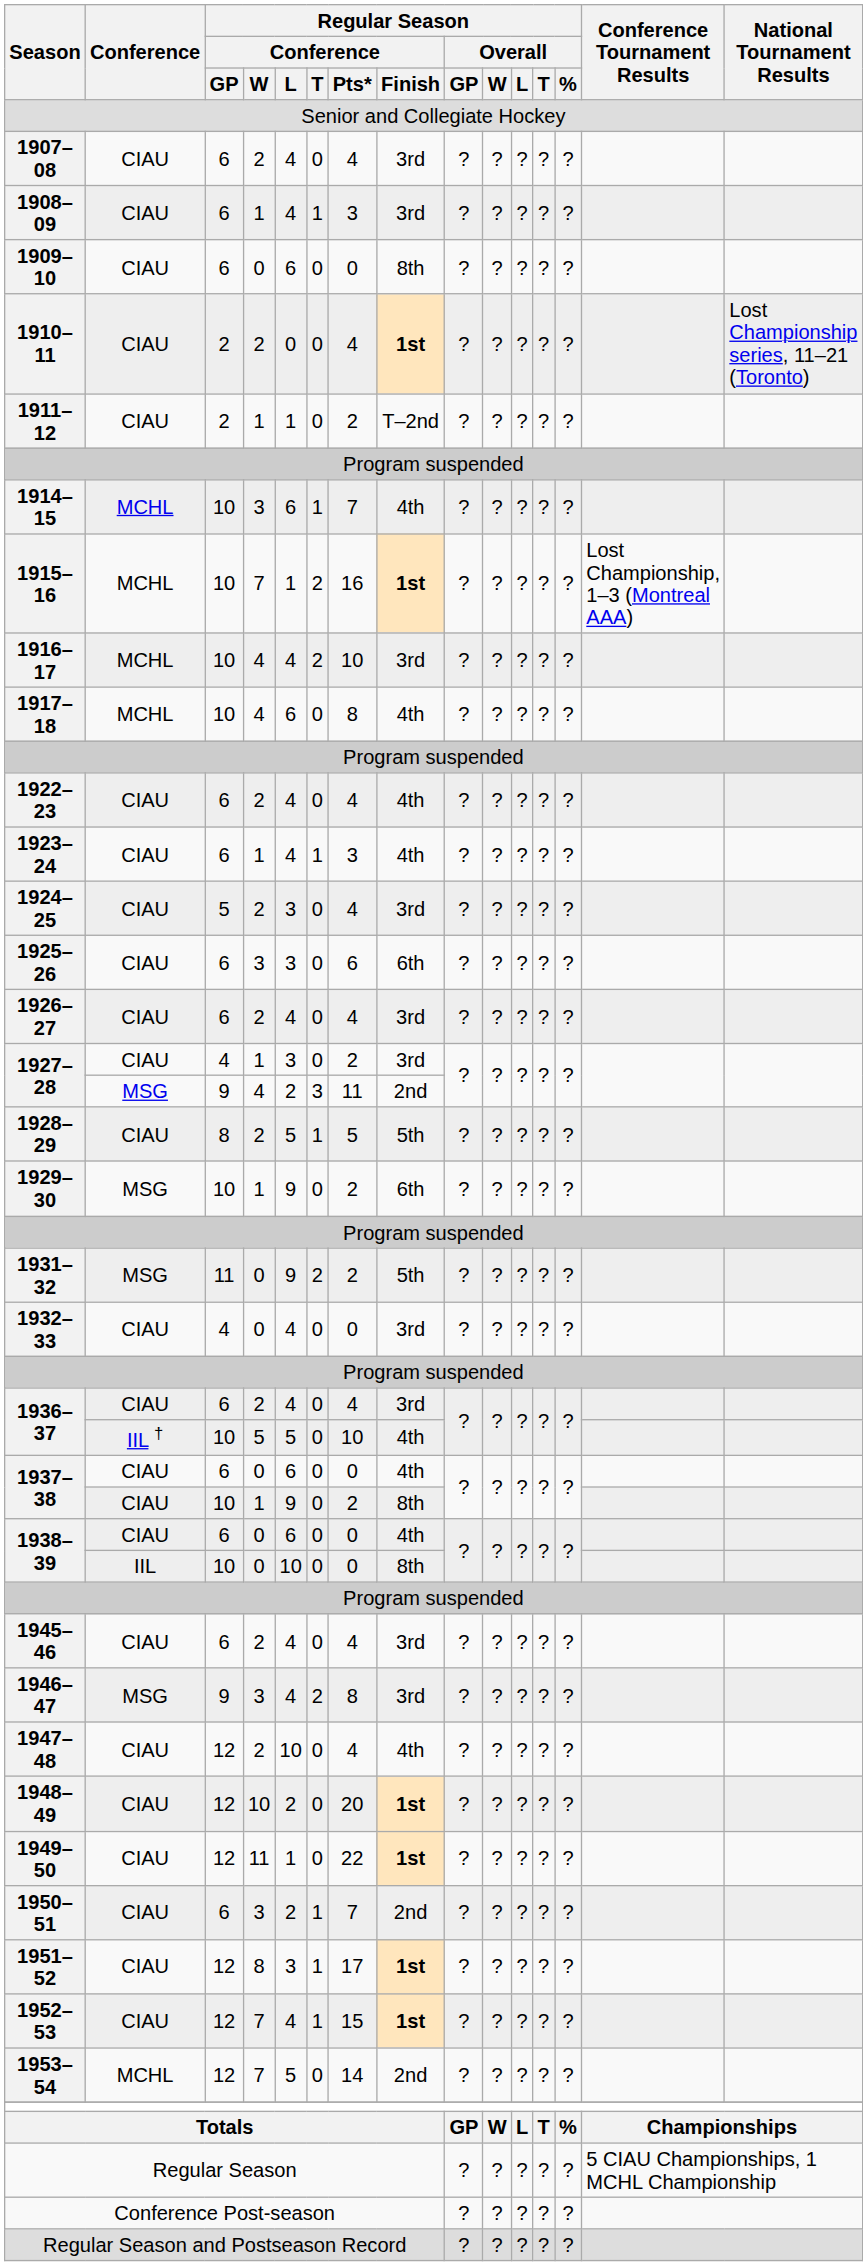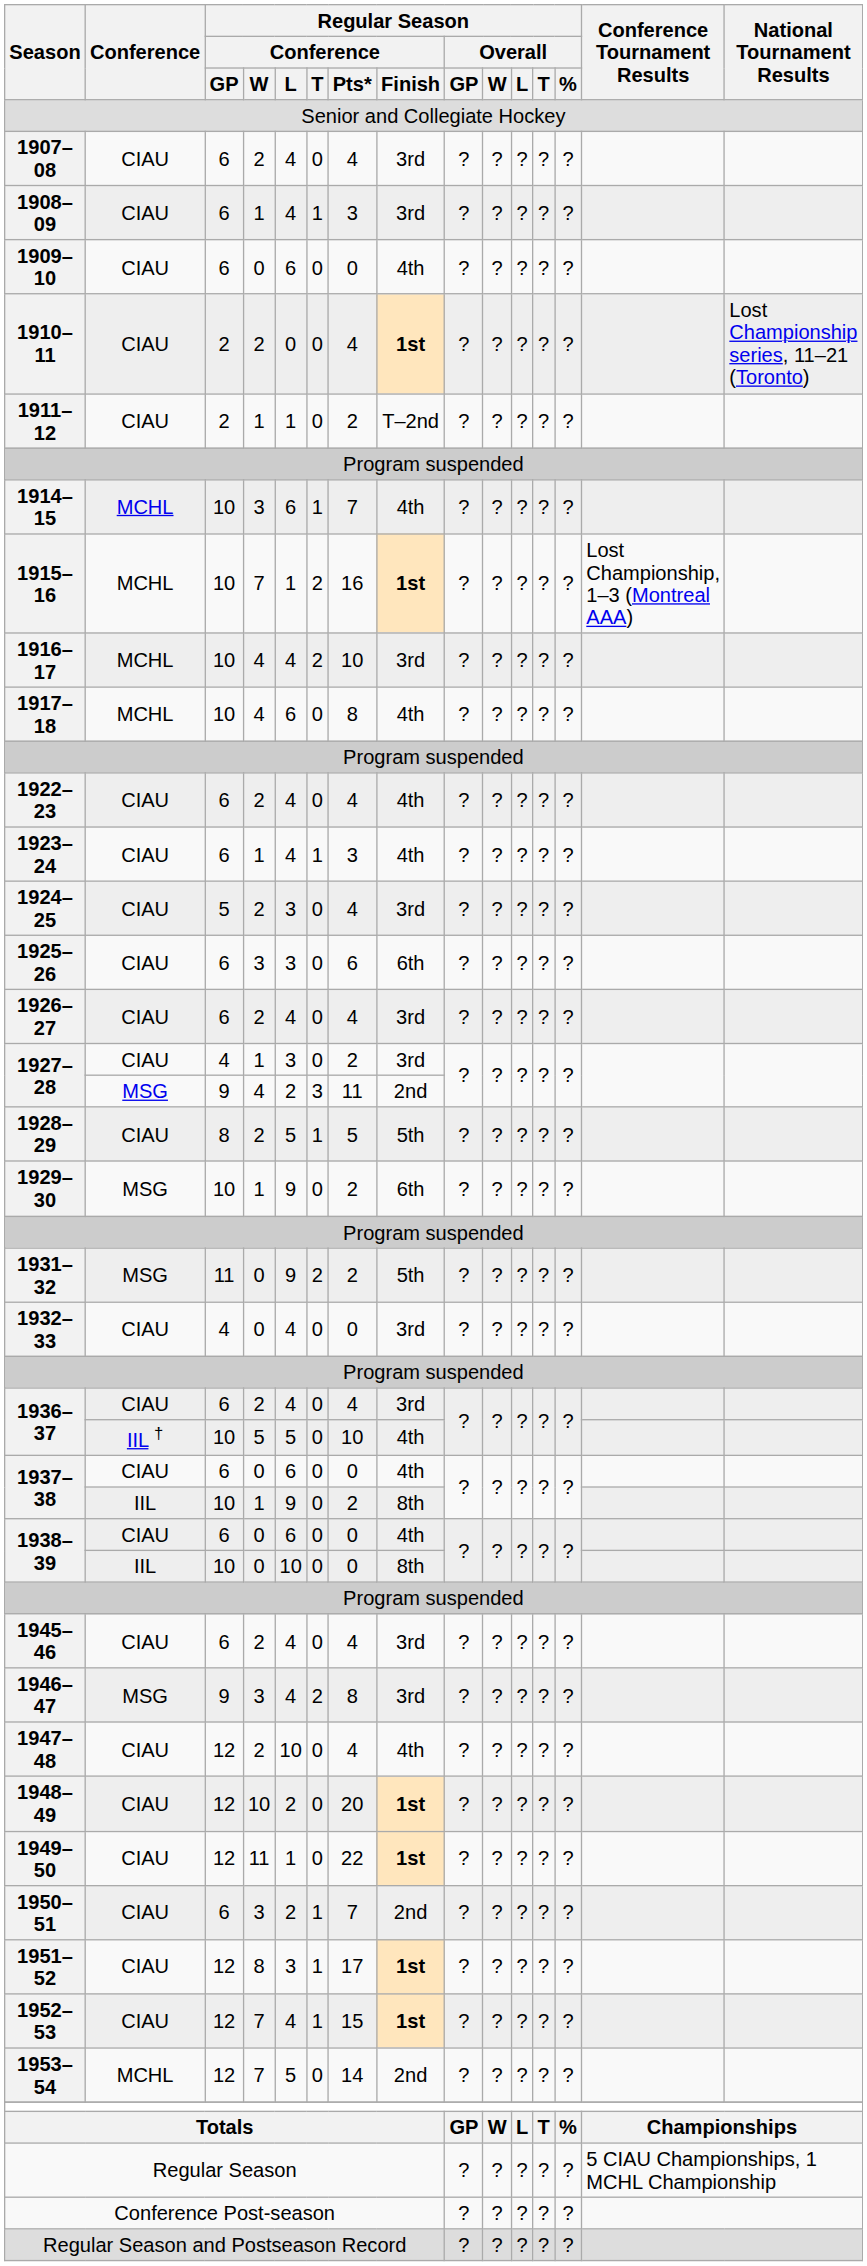 <table class="wikitable" style="text-align: center; font-size: 95%">
 <tr>
 <th rowspan="3">Season</th>
 <th rowspan="3">Conference</th>
 <th colspan="11">Regular Season</th>
 <th rowspan="3">Conference Tournament Results</th>
 <th rowspan="3">National Tournament Results</th>
 </tr>
 <tr>
 <th colspan="6">Conference</th>
 <th colspan="5">Overall</th>
 </tr>
 <tr>
 <th>GP</th>
 <th>W</th>
 <th>L</th>
 <th>T</th>
 <th>Pts*</th>
 <th>Finish</th>
 <th>GP</th>
 <th>W</th>
 <th>L</th>
 <th>T</th>
 <th>%</th>
 </tr>
 <tr>
 <td style="background:#dddddd;" colspan="18">Senior and Collegiate Hockey</td>
 </tr>
 <tr>
 <th>1907–08</th>
 <td>CIAU</td>
 <td>6</td>
 <td>2</td>
 <td>4</td>
 <td>0</td>
 <td>4</td>
 <td>3rd</td>
 <td>?</td>
 <td>?</td>
 <td>?</td>
 <td>?</td>
 <td>?</td>
 <td align="left"></td>
 <td align="left"></td>
 </tr>
 <tr bgcolor=eeeeee>
 <th>1908–09</th>
 <td>CIAU</td>
 <td>6</td>
 <td>1</td>
 <td>4</td>
 <td>1</td>
 <td>3</td>
 <td>3rd</td>
 <td>?</td>
 <td>?</td>
 <td>?</td>
 <td>?</td>
 <td>?</td>
 <td align="left"></td>
 <td align="left"></td>
 </tr>
 <tr>
 <th>1909–10</th>
 <td>CIAU</td>
 <td>6</td>
 <td>0</td>
 <td>6</td>
 <td>0</td>
 <td>0</td>
-<td>8th</td>
+<td>4th</td>
 <td>?</td>
 <td>?</td>
 <td>?</td>
 <td>?</td>
 <td>?</td>
 <td align="left"></td>
 <td align="left"></td>
 </tr>
 <tr bgcolor=eeeeee>
 <th>1910–11</th>
 <td>CIAU</td>
 <td>2</td>
 <td>2</td>
 <td>0</td>
 <td>0</td>
 <td>4</td>
 <td style="background: #FFE6BD;"><strong>1st</strong></td>
 <td>?</td>
 <td>?</td>
 <td>?</td>
 <td>?</td>
 <td>?</td>
 <td align="left"></td>
 <td align="left">Lost <a href='#'>Championship series</a>, 11–21 (<a href='#'>Toronto</a>)</td>
 </tr>
 <tr>
 <th>1911–12</th>
 <td>CIAU</td>
 <td>2</td>
 <td>1</td>
 <td>1</td>
 <td>0</td>
 <td>2</td>
 <td>T–2nd</td>
 <td>?</td>
 <td>?</td>
 <td>?</td>
 <td>?</td>
 <td>?</td>
 <td align="left"></td>
 <td align="left"></td>
 </tr>
 <tr bgcolor=cccccc>
 <td colspan="18">Program suspended</td>
 </tr>
 <tr bgcolor=eeeeee>
 <th>1914–15</th>
 <td><a href='#'>MCHL</a></td>
 <td>10</td>
 <td>3</td>
 <td>6</td>
 <td>1</td>
 <td>7</td>
 <td>4th</td>
 <td>?</td>
 <td>?</td>
 <td>?</td>
 <td>?</td>
 <td>?</td>
 <td align="left"></td>
 <td align="left"></td>
 </tr>
 <tr>
 <th>1915–16</th>
 <td>MCHL</td>
 <td>10</td>
 <td>7</td>
 <td>1</td>
 <td>2</td>
 <td>16</td>
 <td style="background: #FFE6BD;"><strong>1st</strong></td>
 <td>?</td>
 <td>?</td>
 <td>?</td>
 <td>?</td>
 <td>?</td>
 <td align="left">Lost Championship, 1–3 (<a href='#'>Montreal AAA</a>)</td>
 <td align="left"></td>
 </tr>
 <tr bgcolor=eeeeee>
 <th>1916–17</th>
 <td>MCHL</td>
 <td>10</td>
 <td>4</td>
 <td>4</td>
 <td>2</td>
 <td>10</td>
 <td>3rd</td>
 <td>?</td>
 <td>?</td>
 <td>?</td>
 <td>?</td>
 <td>?</td>
 <td align="left"></td>
 <td align="left"></td>
 </tr>
 <tr>
 <th>1917–18</th>
 <td>MCHL</td>
 <td>10</td>
 <td>4</td>
 <td>6</td>
 <td>0</td>
 <td>8</td>
 <td>4th</td>
 <td>?</td>
 <td>?</td>
 <td>?</td>
 <td>?</td>
 <td>?</td>
 <td align="left"></td>
 <td align="left"></td>
 </tr>
 <tr bgcolor=cccccc>
 <td colspan="18">Program suspended</td>
 </tr>
 <tr bgcolor=eeeeee>
 <th>1922–23</th>
 <td>CIAU</td>
 <td>6</td>
 <td>2</td>
 <td>4</td>
 <td>0</td>
 <td>4</td>
 <td>4th</td>
 <td>?</td>
 <td>?</td>
 <td>?</td>
 <td>?</td>
 <td>?</td>
 <td align="left"></td>
 <td align="left"></td>
 </tr>
 <tr>
 <th>1923–24</th>
 <td>CIAU</td>
 <td>6</td>
 <td>1</td>
 <td>4</td>
 <td>1</td>
 <td>3</td>
 <td>4th</td>
 <td>?</td>
 <td>?</td>
 <td>?</td>
 <td>?</td>
 <td>?</td>
 <td align="left"></td>
 <td align="left"></td>
 </tr>
 <tr bgcolor=eeeeee>
 <th>1924–25</th>
 <td>CIAU</td>
 <td>5</td>
 <td>2</td>
 <td>3</td>
 <td>0</td>
 <td>4</td>
 <td>3rd</td>
 <td>?</td>
 <td>?</td>
 <td>?</td>
 <td>?</td>
 <td>?</td>
 <td align="left"></td>
 <td align="left"></td>
 </tr>
 <tr>
 <th>1925–26</th>
 <td>CIAU</td>
 <td>6</td>
 <td>3</td>
 <td>3</td>
 <td>0</td>
 <td>6</td>
 <td>6th</td>
 <td>?</td>
 <td>?</td>
 <td>?</td>
 <td>?</td>
 <td>?</td>
 <td align="left"></td>
 <td align="left"></td>
 </tr>
 <tr bgcolor=eeeeee>
 <th>1926–27</th>
 <td>CIAU</td>
 <td>6</td>
 <td>2</td>
 <td>4</td>
 <td>0</td>
 <td>4</td>
 <td>3rd</td>
 <td>?</td>
 <td>?</td>
 <td>?</td>
 <td>?</td>
 <td>?</td>
 <td align="left"></td>
 <td align="left"></td>
 </tr>
 <tr>
 <th rowspan=2>1927–28</th>
 <td>CIAU</td>
 <td>4</td>
 <td>1</td>
 <td>3</td>
 <td>0</td>
 <td>2</td>
 <td>3rd</td>
 <td rowspan=2>?</td>
 <td rowspan=2>?</td>
 <td rowspan=2>?</td>
 <td rowspan=2>?</td>
 <td rowspan=2>?</td>
 <td rowspan=2 align="left"></td>
 <td rowspan=2 align="left"></td>
 </tr>
 <tr>
 <td><a href='#'>MSG</a></td>
 <td>9</td>
 <td>4</td>
 <td>2</td>
 <td>3</td>
 <td>11</td>
 <td>2nd</td>
 </tr>
 <tr bgcolor=eeeeee>
 <th>1928–29</th>
 <td>CIAU</td>
 <td>8</td>
 <td>2</td>
 <td>5</td>
 <td>1</td>
 <td>5</td>
 <td>5th</td>
 <td>?</td>
 <td>?</td>
 <td>?</td>
 <td>?</td>
 <td>?</td>
 <td align="left"></td>
 <td align="left"></td>
 </tr>
 <tr>
 <th>1929–30</th>
 <td>MSG</td>
 <td>10</td>
 <td>1</td>
 <td>9</td>
 <td>0</td>
 <td>2</td>
 <td>6th</td>
 <td>?</td>
 <td>?</td>
 <td>?</td>
 <td>?</td>
 <td>?</td>
 <td align="left"></td>
 <td align="left"></td>
 </tr>
 <tr bgcolor=cccccc>
 <td colspan="18">Program suspended</td>
 </tr>
 <tr bgcolor=eeeeee>
 <th>1931–32</th>
 <td>MSG</td>
 <td>11</td>
 <td>0</td>
 <td>9</td>
 <td>2</td>
 <td>2</td>
 <td>5th</td>
 <td>?</td>
 <td>?</td>
 <td>?</td>
 <td>?</td>
 <td>?</td>
 <td align="left"></td>
 <td align="left"></td>
 </tr>
 <tr>
 <th>1932–33</th>
 <td>CIAU</td>
 <td>4</td>
 <td>0</td>
 <td>4</td>
 <td>0</td>
 <td>0</td>
 <td>3rd</td>
 <td>?</td>
 <td>?</td>
 <td>?</td>
 <td>?</td>
 <td>?</td>
 <td align="left"></td>
 <td align="left"></td>
 </tr>
 <tr bgcolor=cccccc>
 <td colspan="18">Program suspended</td>
 </tr>
 <tr bgcolor=eeeeee>
 <th rowspan=2>1936–37</th>
 <td>CIAU</td>
 <td>6</td>
 <td>2</td>
 <td>4</td>
 <td>0</td>
 <td>4</td>
 <td>3rd</td>
 <td rowspan=2>?</td>
 <td rowspan=2>?</td>
 <td rowspan=2>?</td>
 <td rowspan=2>?</td>
 <td rowspan=2>?</td>
 <td align="left"></td>
 <td align="left"></td>
 </tr>
 <tr bgcolor=eeeeee>
 <td><a href='#'>IIL</a> <sup>†</sup></td>
 <td>10</td>
 <td>5</td>
 <td>5</td>
 <td>0</td>
 <td>10</td>
 <td>4th</td>
 <td align="left"></td>
 <td align="left"></td>
 </tr>
 <tr>
 <th rowspan=2>1937–38</th>
 <td>CIAU</td>
 <td>6</td>
 <td>0</td>
 <td>6</td>
 <td>0</td>
 <td>0</td>
 <td>4th</td>
 <td rowspan=2>?</td>
 <td rowspan=2>?</td>
 <td rowspan=2>?</td>
 <td rowspan=2>?</td>
 <td rowspan=2>?</td>
 <td align="left"></td>
 <td align="left"></td>
 </tr>
 <tr bgcolor=eeeeee>
-<td>CIAU</td>
+<td>IIL</td>
 <td>10</td>
 <td>1</td>
 <td>9</td>
 <td>0</td>
 <td>2</td>
 <td>8th</td>
 <td align="left"></td>
 <td align="left"></td>
 </tr>
 <tr bgcolor=eeeeee>
 <th rowspan=2>1938–39</th>
 <td>CIAU</td>
 <td>6</td>
 <td>0</td>
 <td>6</td>
 <td>0</td>
 <td>0</td>
 <td>4th</td>
 <td rowspan=2>?</td>
 <td rowspan=2>?</td>
 <td rowspan=2>?</td>
 <td rowspan=2>?</td>
 <td rowspan=2>?</td>
 <td align="left"></td>
 <td align="left"></td>
 </tr>
 <tr bgcolor=eeeeee>
 <td>IIL</td>
 <td>10</td>
 <td>0</td>
 <td>10</td>
 <td>0</td>
 <td>0</td>
 <td>8th</td>
 <td align="left"></td>
 <td align="left"></td>
 </tr>
 <tr bgcolor=cccccc>
 <td colspan="18">Program suspended</td>
 </tr>
 <tr>
 <th>1945–46</th>
 <td>CIAU</td>
 <td>6</td>
 <td>2</td>
 <td>4</td>
 <td>0</td>
 <td>4</td>
 <td>3rd</td>
 <td>?</td>
 <td>?</td>
 <td>?</td>
 <td>?</td>
 <td>?</td>
 <td align="left"></td>
 <td align="left"></td>
 </tr>
 <tr bgcolor=eeeeee>
 <th>1946–47</th>
 <td>MSG</td>
 <td>9</td>
 <td>3</td>
 <td>4</td>
 <td>2</td>
 <td>8</td>
 <td>3rd</td>
 <td>?</td>
 <td>?</td>
 <td>?</td>
 <td>?</td>
 <td>?</td>
 <td align="left"></td>
 <td align="left"></td>
 </tr>
 <tr>
 <th>1947–48</th>
 <td>CIAU</td>
 <td>12</td>
 <td>2</td>
 <td>10</td>
 <td>0</td>
 <td>4</td>
 <td>4th</td>
 <td>?</td>
 <td>?</td>
 <td>?</td>
 <td>?</td>
 <td>?</td>
 <td align="left"></td>
 <td align="left"></td>
 </tr>
 <tr bgcolor=eeeeee>
 <th>1948–49</th>
 <td>CIAU</td>
 <td>12</td>
 <td>10</td>
 <td>2</td>
 <td>0</td>
 <td>20</td>
 <td style="background: #FFE6BD;"><strong>1st</strong></td>
 <td>?</td>
 <td>?</td>
 <td>?</td>
 <td>?</td>
 <td>?</td>
 <td align="left"></td>
 <td align="left"></td>
 </tr>
 <tr>
 <th>1949–50</th>
 <td>CIAU</td>
 <td>12</td>
 <td>11</td>
 <td>1</td>
 <td>0</td>
 <td>22</td>
 <td style="background: #FFE6BD;"><strong>1st</strong></td>
 <td>?</td>
 <td>?</td>
 <td>?</td>
 <td>?</td>
 <td>?</td>
 <td align="left"></td>
 <td align="left"></td>
 </tr>
 <tr bgcolor=eeeeee>
 <th>1950–51</th>
 <td>CIAU</td>
 <td>6</td>
 <td>3</td>
 <td>2</td>
 <td>1</td>
 <td>7</td>
 <td>2nd</td>
 <td>?</td>
 <td>?</td>
 <td>?</td>
 <td>?</td>
 <td>?</td>
 <td align="left"></td>
 <td align="left"></td>
 </tr>
 <tr>
 <th>1951–52</th>
 <td>CIAU</td>
 <td>12</td>
 <td>8</td>
 <td>3</td>
 <td>1</td>
 <td>17</td>
 <td style="background: #FFE6BD;"><strong>1st</strong></td>
 <td>?</td>
 <td>?</td>
 <td>?</td>
 <td>?</td>
 <td>?</td>
 <td align="left"></td>
 <td align="left"></td>
 </tr>
 <tr bgcolor=eeeeee>
 <th>1952–53</th>
 <td>CIAU</td>
 <td>12</td>
 <td>7</td>
 <td>4</td>
 <td>1</td>
 <td>15</td>
 <td style="background: #FFE6BD;"><strong>1st</strong></td>
 <td>?</td>
 <td>?</td>
 <td>?</td>
 <td>?</td>
 <td>?</td>
 <td align="left"></td>
 <td align="left"></td>
 </tr>
 <tr>
 <th>1953–54</th>
 <td>MCHL</td>
 <td>12</td>
 <td>7</td>
 <td>5</td>
 <td>0</td>
 <td>14</td>
 <td>2nd</td>
 <td>?</td>
 <td>?</td>
 <td>?</td>
 <td>?</td>
 <td>?</td>
 <td align="left"></td>
 <td align="left"></td>
 </tr>
 <tr>
 </tr>
 <tr ->
 </tr>
 <tr>
 <td colspan="15" style="background:#fff;"></td>
 </tr>
 <tr>
 <th colspan="8">Totals</th>
 <th>GP</th>
 <th>W</th>
 <th>L</th>
 <th>T</th>
 <th>%</th>
 <th colspan="2">Championships</th>
 </tr>
 <tr>
 <td colspan="8">Regular Season</td>
 <td>?</td>
 <td>?</td>
 <td>?</td>
 <td>?</td>
 <td>?</td>
 <td colspan="2" align="left">5 CIAU Championships, 1 MCHL Championship</td>
 </tr>
 <tr>
 <td colspan="8">Conference Post-season</td>
 <td>?</td>
 <td>?</td>
 <td>?</td>
 <td>?</td>
 <td>?</td>
 <td colspan="2" align="left"></td>
 </tr>
 <tr bgcolor=dddddd>
 <td colspan="8">Regular Season and Postseason Record</td>
 <td>?</td>
 <td>?</td>
 <td>?</td>
 <td>?</td>
 <td>?</td>
 <td colspan="2" align="left"></td>
 </tr>
 </table>
